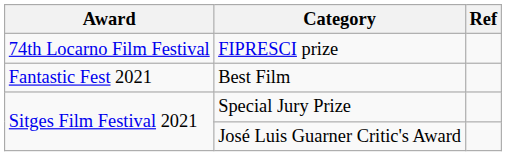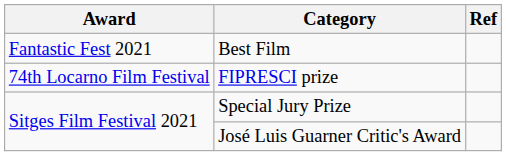 <table class="wikitable sortable">
 <tr>
 <th>Award</th>
 <th>Category</th>
 <th class="unsortable">Ref</th>
 </tr>
 <tr>
-<td><a href='#'>74th Locarno Film Festival</a></td>
-<td><a href='#'>FIPRESCI</a> prize</td>
+<td><a href='#'>Fantastic Fest</a> 2021</td>
+<td>Best Film</td>
 <td></td>
 </tr>
 <tr>
-<td><a href='#'>Fantastic Fest</a> 2021</td>
-<td>Best Film</td>
+<td><a href='#'>74th Locarno Film Festival</a></td>
+<td><a href='#'>FIPRESCI</a> prize</td>
 <td></td>
 </tr>
 <tr>
 <td rowspan="2"><a href='#'>Sitges Film Festival</a> 2021</td>
 <td>Special Jury Prize</td>
 <td></td>
 </tr>
 <tr>
 <td>José Luis Guarner Critic's Award</td>
 <td></td>
 </tr>
 </table>
